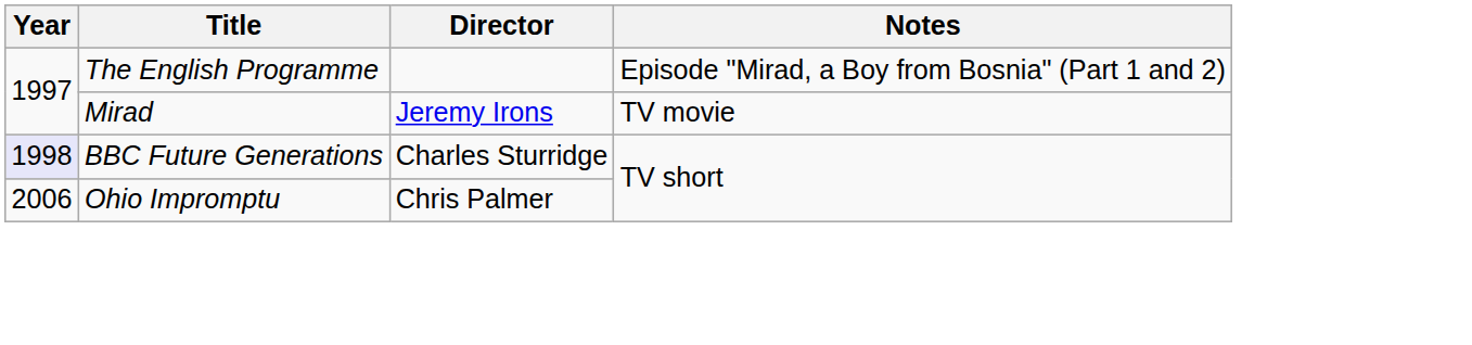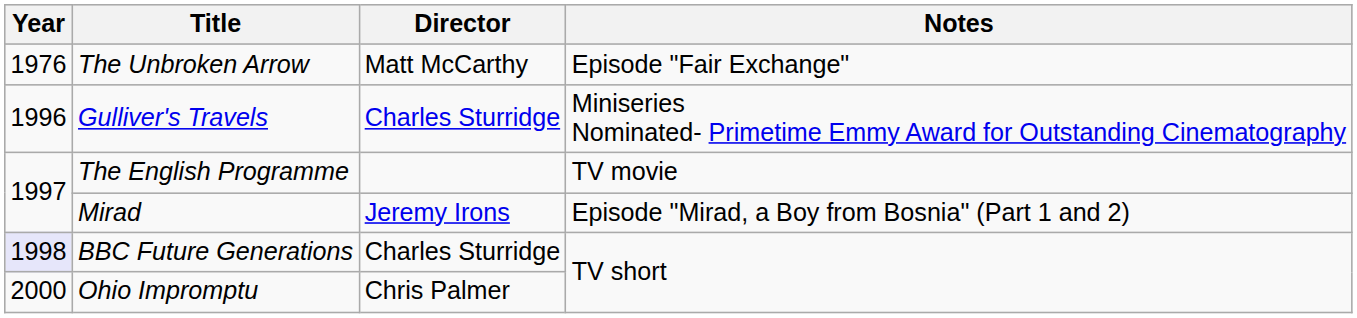 <table class="wikitable">
 <tr>
 <th>Year</th>
 <th>Title</th>
 <th>Director</th>
 <th>Notes</th>
 </tr>
 <tr>
+<td>1976</td>
+<td><em>The Unbroken Arrow</em></td>
+<td>Matt McCarthy</td>
+<td>Episode "Fair Exchange"</td>
+</tr>
+<tr>
+<td>1996</td>
+<td><em><a href='#'>Gulliver's Travels</a></em></td>
+<td><a href='#'>Charles Sturridge</a></td>
+<td>Miniseries<br>Nominated- <a href='#'>Primetime Emmy Award for Outstanding Cinematography</a></td>
+</tr>
+<tr>
 <td rowspan=2>1997</td>
 <td><em>The English Programme</em></td>
 <td></td>
-<td>Episode "Mirad, a Boy from Bosnia" (Part 1 and 2)</td>
+<td>TV movie</td>
 </tr>
 <tr>
 <td><em>Mirad</em></td>
 <td><a href='#'>Jeremy Irons</a></td>
-<td>TV movie</td>
+<td>Episode "Mirad, a Boy from Bosnia" (Part 1 and 2)</td>
 </tr>
 <tr>
 <td style="background: lavender;">1998</td>
 <td><em>BBC Future Generations</em></td>
 <td>Charles Sturridge</td>
 <td rowspan=2>TV short</td>
 </tr>
 <tr>
-<td>2006</td>
+<td>2000</td>
 <td><em>Ohio Impromptu</em></td>
 <td>Chris Palmer</td>
 </tr>
 </table>
